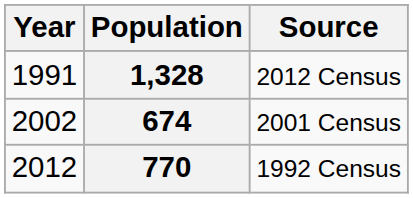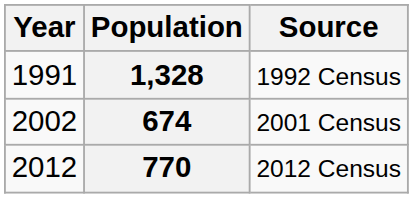 <table class="wikitable sortable">
 <tr>
 <th>Year</th>
 <th>Population</th>
 <th>Source</th>
 </tr>
 <tr align="center">
 <td>1991</td>
 <th>1,328</th>
-<td><small>2012 Census</small></td>
+<td><small>1992 Census</small></td>
 </tr>
 <tr align="center">
 <td>2002</td>
 <th>674</th>
 <td><small>2001 Census</small></td>
 </tr>
 <tr align="center">
 <td>2012</td>
 <th>770</th>
-<td><small>1992 Census</small></td>
+<td><small>2012 Census</small></td>
 </tr>
 </table>
